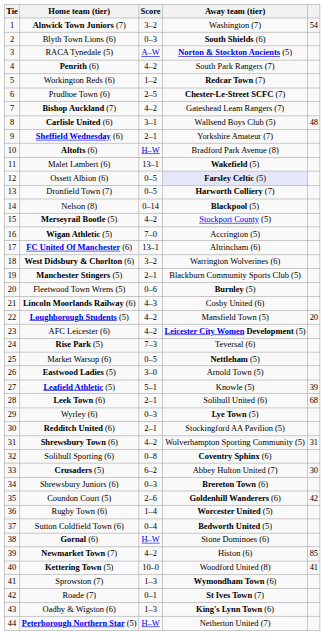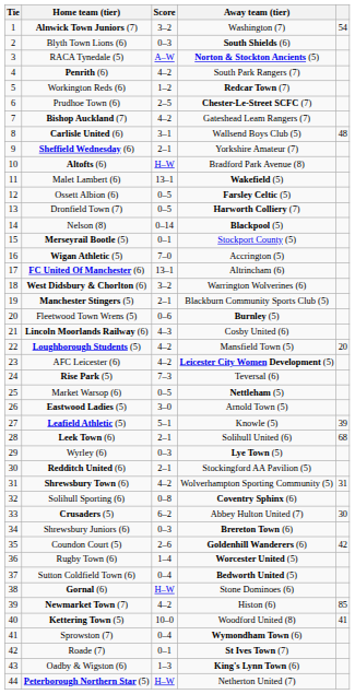 <table class="wikitable" style="text-align:center; font-size:85%">
 <tr>
 <th>Tie</th>
 <th>Home team (tier)</th>
 <th>Score</th>
 <th>Away team (tier)</th>
 <th></th>
 </tr>
 <tr>
 <td>1</td>
 <td><strong>Alnwick Town Juniors</strong> (7)</td>
 <td>3–2</td>
 <td>Washington (7)</td>
 <td>54</td>
 </tr>
 <tr>
 <td>2</td>
 <td>Blyth Town Lions (6)</td>
 <td>0–3</td>
 <td><strong>South Shields</strong> (6)</td>
 <td></td>
 </tr>
 <tr>
 <td>3</td>
 <td>RACA Tynedale (5)</td>
 <td><a href='#'>A–W</a></td>
 <td><strong><a href='#'>Norton & Stockton Ancients</a></strong> (5)</td>
 <td></td>
 </tr>
 <tr>
 <td>4</td>
 <td><strong>Penrith</strong> (6)</td>
 <td>4–2</td>
 <td>South Park Rangers (7)</td>
 <td></td>
 </tr>
 <tr>
 <td>5</td>
 <td>Workington Reds (6)</td>
 <td>1–2</td>
 <td><strong>Redcar Town</strong> (7)</td>
 <td></td>
 </tr>
 <tr>
 <td>6</td>
 <td>Prudhoe Town (6)</td>
 <td>2–5 </td>
 <td><strong>Chester-Le-Street SCFC</strong> (7)</td>
 <td></td>
 </tr>
 <tr>
 <td>7</td>
 <td><strong>Bishop Auckland</strong> (7)</td>
 <td>4–2</td>
 <td>Gateshead Leam Rangers (7)</td>
 <td></td>
 </tr>
 <tr>
 <td>8</td>
 <td><strong>Carlisle United</strong> (6)</td>
 <td>3–1</td>
 <td>Wallsend Boys Club (5)</td>
 <td>48</td>
 </tr>
 <tr>
 <td>9</td>
 <td><strong><a href='#'>Sheffield Wednesday</a></strong> (6)</td>
 <td>2–1</td>
 <td>Yorkshire Amateur (7)</td>
 <td></td>
 </tr>
 <tr>
 <td>10</td>
 <td><strong>Altofts</strong> (6)</td>
 <td><a href='#'>H–W</a></td>
 <td>Bradford Park Avenue (8)</td>
 <td></td>
 </tr>
 <tr>
 <td>11</td>
 <td>Malet Lambert (6)</td>
 <td>13–1</td>
 <td><strong>Wakefield</strong> (5)</td>
 <td></td>
 </tr>
 <tr>
 <td>12</td>
 <td>Ossett Albion (6)</td>
 <td>0–5</td>
-<td style="background: lavender;"><strong>Farsley Celtic</strong> (5)</td>
+<td><strong>Farsley Celtic</strong> (5)</td>
 <td></td>
 </tr>
 <tr>
 <td>13</td>
 <td>Dronfield Town (7)</td>
 <td>0–5</td>
 <td><strong>Harworth Colliery</strong> (7)</td>
 <td></td>
 </tr>
 <tr>
 <td>14</td>
 <td>Nelson (8)</td>
 <td>0–14</td>
 <td><strong>Blackpool</strong> (5)</td>
 <td></td>
 </tr>
 <tr>
 <td>15</td>
 <td><strong>Merseyrail Bootle</strong> (5)</td>
-<td>4–2</td>
+<td>0–1</td>
 <td><a href='#'>Stockport County</a> (5)</td>
 <td></td>
 </tr>
 <tr>
 <td>16</td>
 <td><strong>Wigan Athletic</strong> (5)</td>
 <td>7–0</td>
 <td>Accrington (5)</td>
 <td></td>
 </tr>
 <tr>
 <td>17</td>
 <td><strong><a href='#'>FC United Of Manchester</a></strong> (6)</td>
 <td>13–1</td>
 <td>Altrincham (6)</td>
 <td></td>
 </tr>
 <tr>
 <td>18</td>
 <td><strong>West Didsbury & Chorlton</strong> (6)</td>
 <td>3–2</td>
 <td>Warrington Wolverines (6)</td>
 <td></td>
 </tr>
 <tr>
 <td>19</td>
 <td><strong>Manchester Stingers</strong> (5)</td>
 <td>2–1</td>
 <td>Blackburn Community Sports Club (5)</td>
 <td></td>
 </tr>
 <tr>
 <td>20</td>
 <td>Fleetwood Town Wrens (5)</td>
 <td>0–6</td>
 <td><strong>Burnley</strong> (5)</td>
 <td></td>
 </tr>
 <tr>
 <td>21</td>
 <td><strong>Lincoln Moorlands Railway</strong> (6)</td>
 <td>4–3</td>
 <td>Cosby United (6)</td>
 <td></td>
 </tr>
 <tr>
 <td>22</td>
 <td><strong><a href='#'>Loughborough Students</a></strong> (5)</td>
 <td>4–2</td>
 <td>Mansfield Town (5)</td>
 <td>20</td>
 </tr>
 <tr>
 <td>23</td>
 <td>AFC Leicester (6)</td>
 <td>4–2</td>
 <td><strong><a href='#'>Leicester City Women</a> Development</strong> (5)</td>
 <td></td>
 </tr>
 <tr>
 <td>24</td>
 <td><strong>Rise Park</strong> (5)</td>
 <td>7–3</td>
 <td>Teversal (6)</td>
 <td></td>
 </tr>
 <tr>
 <td>25</td>
 <td>Market Warsop (6)</td>
 <td>0–5</td>
 <td><strong>Nettleham</strong> (5)</td>
 <td></td>
 </tr>
 <tr>
 <td>26</td>
 <td><strong>Eastwood Ladies</strong> (5)</td>
 <td>3–0</td>
 <td>Arnold Town (5)</td>
 <td></td>
 </tr>
 <tr>
 <td>27</td>
 <td><strong><a href='#'>Leafield Athletic</a></strong> (5)</td>
 <td>5–1</td>
 <td>Knowle (5)</td>
 <td>39</td>
 </tr>
 <tr>
 <td>28</td>
 <td><strong>Leek Town</strong> (6)</td>
 <td>2–1</td>
 <td>Solihull United (6)</td>
 <td>68</td>
 </tr>
 <tr>
 <td>29</td>
 <td>Wyrley (6)</td>
 <td>0–3</td>
 <td><strong>Lye Town</strong> (5)</td>
 <td></td>
 </tr>
 <tr>
 <td>30</td>
 <td><strong>Redditch United</strong> (6)</td>
 <td>2–1</td>
 <td>Stockingford AA Pavilion (5)</td>
 <td></td>
 </tr>
 <tr>
 <td>31</td>
 <td><strong>Shrewsbury Town</strong> (6)</td>
 <td>4–2</td>
 <td>Wolverhampton Sporting Community (5)</td>
 <td>31</td>
 </tr>
 <tr>
 <td>32</td>
 <td>Solihull Sporting (6)</td>
 <td>0–8</td>
 <td><strong>Coventry Sphinx</strong> (6)</td>
 <td></td>
 </tr>
 <tr>
 <td>33</td>
 <td><strong>Crusaders</strong> (5)</td>
 <td>6–2</td>
 <td>Abbey Hulton United (7)</td>
 <td>30</td>
 </tr>
 <tr>
 <td>34</td>
 <td>Shrewsbury Juniors (6)</td>
 <td>0–3</td>
 <td><strong>Brereton Town</strong> (6)</td>
 <td></td>
 </tr>
 <tr>
 <td>35</td>
 <td>Coundon Court (5)</td>
 <td>2–6</td>
 <td><strong>Goldenhill Wanderers</strong> (6)</td>
 <td>42</td>
 </tr>
 <tr>
 <td>36</td>
 <td>Rugby Town (6)</td>
 <td>1–4</td>
 <td><strong>Worcester United</strong> (5)</td>
 <td></td>
 </tr>
 <tr>
 <td>37</td>
 <td>Sutton Coldfield Town (6)</td>
 <td>0–4</td>
 <td><strong>Bedworth United</strong> (5)</td>
 <td></td>
 </tr>
 <tr>
 <td>38</td>
 <td><strong>Gornal</strong> (6)</td>
 <td><a href='#'>H–W</a></td>
 <td>Stone Dominoes (6)</td>
 <td></td>
 </tr>
 <tr>
 <td>39</td>
 <td><strong>Newmarket Town</strong> (7)</td>
 <td>4–2</td>
 <td>Histon (6)</td>
 <td>85</td>
 </tr>
 <tr>
 <td>40</td>
 <td><strong>Kettering Town</strong> (5)</td>
 <td>10–0</td>
 <td>Woodford United (8)</td>
 <td>41</td>
 </tr>
 <tr>
 <td>41</td>
 <td>Sprowston (7)</td>
-<td>1–3</td>
+<td>0–4</td>
 <td><strong>Wymondham Town</strong> (6)</td>
 <td></td>
 </tr>
 <tr>
 <td>42</td>
 <td>Roade (7)</td>
 <td>0–1</td>
 <td><strong>St Ives Town</strong> (7)</td>
 <td></td>
 </tr>
 <tr>
 <td>43</td>
 <td>Oadby & Wigston (6)</td>
 <td>1–3</td>
 <td><strong>King's Lynn Town</strong> (6)</td>
 <td></td>
 </tr>
 <tr>
 <td>44</td>
 <td><strong><a href='#'>Peterborough Northern Star</a></strong> (5)</td>
 <td><a href='#'>H–W</a></td>
 <td>Netherton United (7)</td>
 <td></td>
 </tr>
 </table>
